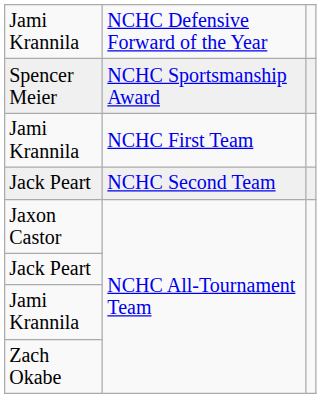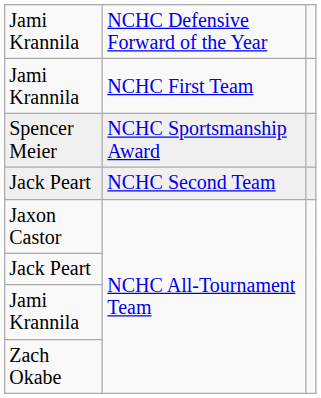 <table class="wikitable" width=40%>
 <tr>
 <td>Jami Krannila</td>
 <td><a href='#'>NCHC Defensive Forward of the Year</a></td>
 <td></td>
 </tr>
+<tr>
+<td>Jami Krannila</td>
+<td rowspan=1><a href='#'>NCHC First Team</a></td>
+<td rowspan=1></td>
+</tr>
 <tr bgcolor=f0f0f0>
 <td>Spencer Meier</td>
 <td><a href='#'>NCHC Sportsmanship Award</a></td>
 <td></td>
-</tr>
-<tr>
-<td>Jami Krannila</td>
-<td rowspan=1><a href='#'>NCHC First Team</a></td>
-<td rowspan=1></td>
 </tr>
 <tr bgcolor=f0f0f0>
 <td>Jack Peart</td>
 <td rowspan=1><a href='#'>NCHC Second Team</a></td>
 <td rowspan=1></td>
 </tr>
 <tr>
 <td>Jaxon Castor</td>
 <td rowspan=4><a href='#'>NCHC All-Tournament Team</a></td>
 <td rowspan=4></td>
 </tr>
 <tr>
 <td>Jack Peart</td>
 </tr>
 <tr>
 <td>Jami Krannila</td>
 </tr>
 <tr>
 <td>Zach Okabe</td>
 </tr>
 </table>
